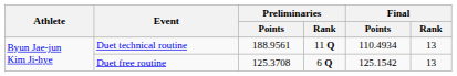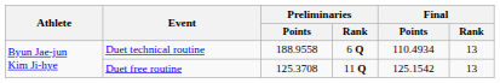 <table class="wikitable" style="text-align:center; font-size:90%; width:50%;">
 <tr>
 <th rowspan="2">Athlete</th>
 <th rowspan="2">Event</th>
 <th colspan="2">Preliminaries</th>
 <th colspan="2">Final</th>
 </tr>
 <tr style="font-size:95%">
 <th>Points</th>
 <th>Rank</th>
 <th>Points</th>
 <th>Rank</th>
 </tr>
 <tr>
 <td align=left rowspan=2><a href='#'>Byun Jae-jun</a><br> <a href='#'>Kim Ji-hye</a></td>
 <td align=left><a href='#'>Duet technical routine</a></td>
-<td>188.9561</td>
-<td>11 <strong>Q</strong></td>
+<td>188.9558</td>
+<td>6 <strong>Q</strong></td>
 <td>110.4934</td>
 <td>13</td>
 </tr>
 <tr>
 <td align=left><a href='#'>Duet free routine</a></td>
 <td>125.3708</td>
-<td>6 <strong>Q</strong></td>
+<td>11 <strong>Q</strong></td>
 <td>125.1542</td>
 <td>13</td>
 </tr>
 </table>
